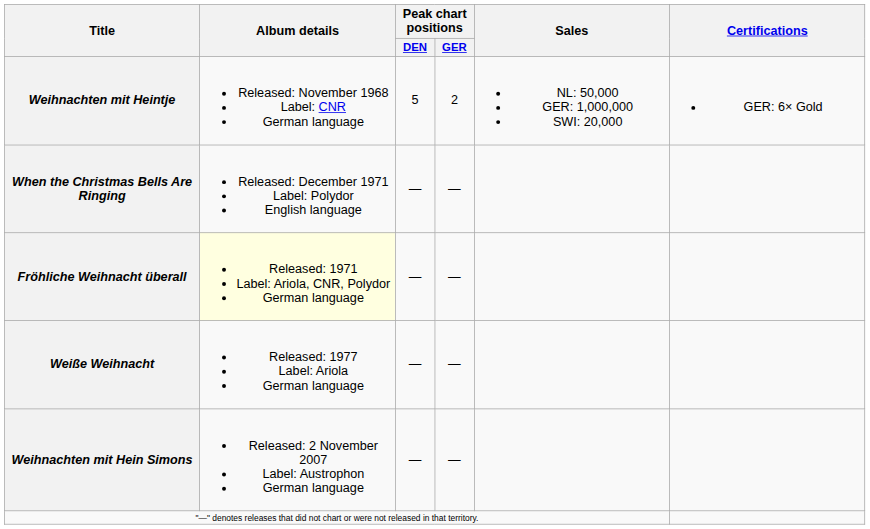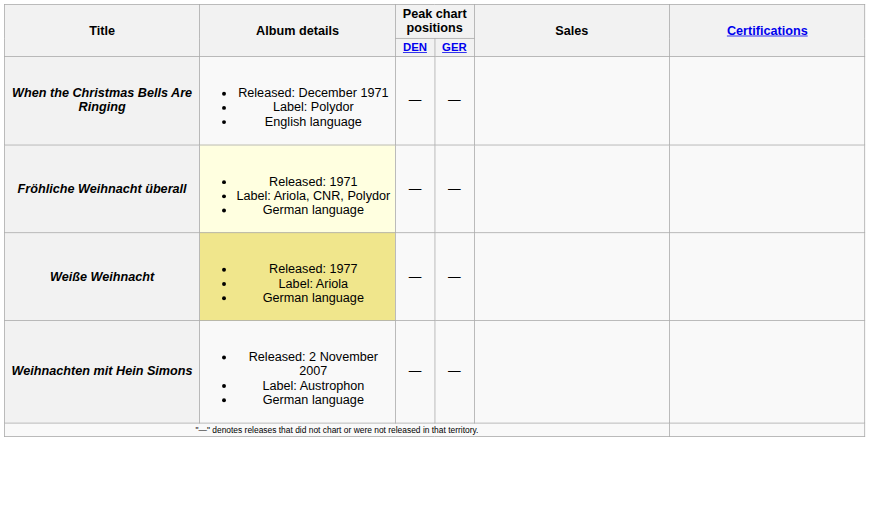 <table class="wikitable plainrowheaders" style="text-align:center;">
 <tr>
 <th rowspan="2" scope="col" style="width:15em;">Title</th>
 <th rowspan="2" scope="col" style="width:15em;">Album details</th>
 <th colspan="2">Peak chart positions</th>
 <th rowspan="2" scope="col" style="width:15em;">Sales</th>
 <th rowspan="2" scope="col" style="width:15em;"><a href='#'>Certifications</a></th>
 </tr>
 <tr>
 <th scope="col" style="width:3em;font-size:90%;"><a href='#'>DEN</a><br></th>
 <th scope="col" style="width:3em;font-size:90%;"><a href='#'>GER</a><br></th>
-</tr>
-<tr>
-<th scope="row"><em>Weihnachten mit Heintje</em></th>
-<td><br><ul><li>Released: November 1968</li><li>Label: <a href='#'>CNR</a></li><li>German language</li></ul></td>
-<td>5</td>
-<td>2</td>
-<td><br><ul><li>NL: 50,000</li><li>GER: 1,000,000</li><li>SWI: 20,000</li></ul></td>
-<td><br><ul><li>GER: 6× Gold</li></ul></td>
 </tr>
 <tr>
 <th scope="row"><em>When the Christmas Bells Are Ringing</em></th>
 <td><br><ul><li>Released: December 1971</li><li>Label: Polydor</li><li>English language</li></ul></td>
 <td>—</td>
 <td>—</td>
 <td></td>
 <td></td>
 </tr>
 <tr>
 <th scope="row"><em>Fröhliche Weihnacht überall</em></th>
 <td style="background: lightyellow;"><br><ul><li>Released: 1971</li><li>Label: Ariola, CNR, Polydor</li><li>German language</li></ul></td>
 <td>—</td>
 <td>—</td>
 <td></td>
 <td></td>
 </tr>
 <tr>
 <th scope="row"><em>Weiße Weihnacht</em></th>
-<td><br><ul><li>Released: 1977</li><li>Label: Ariola</li><li>German language</li></ul></td>
+<td style="background: khaki;"><br><ul><li>Released: 1977</li><li>Label: Ariola</li><li>German language</li></ul></td>
 <td>—</td>
 <td>—</td>
 <td></td>
 <td></td>
 </tr>
 <tr>
 <th scope="row"><em>Weihnachten mit Hein Simons</em></th>
 <td><br><ul><li>Released: 2 November 2007</li><li>Label: Austrophon</li><li>German language</li></ul></td>
 <td>—</td>
 <td>—</td>
 <td></td>
 <td></td>
 </tr>
 <tr>
 <td colspan="5" style="font-size:8pt">"—" denotes releases that did not chart or were not released in that territory.</td>
 <td></td>
 </tr>
 </table>
